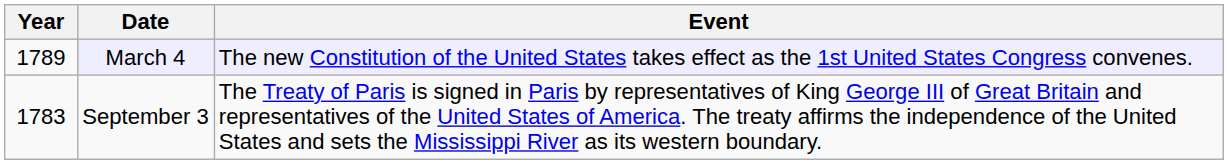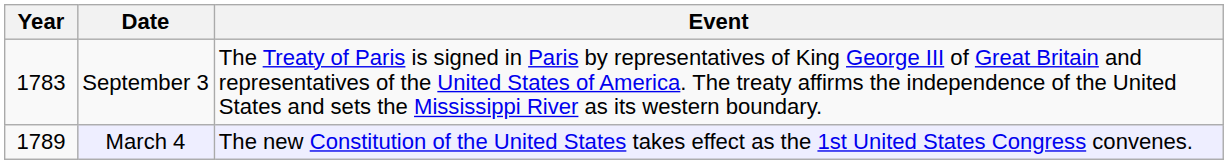 <table class="wikitable" style="width:100%;">
 <tr>
 <th style="width:6%">Year</th>
 <th style="width:8%">Date</th>
 <th style="width:86%">Event</th>
 </tr>
 <tr>
+<td align=center rowspan=1>1783</td>
+<td align=center>September 3</td>
+<td>The <a href='#'>Treaty of Paris</a> is signed in <a href='#'>Paris</a> by representatives of King <a href='#'>George III</a> of <a href='#'>Great Britain</a> and representatives of the <a href='#'>United States of America</a>. The treaty affirms the independence of the United States and sets the <a href='#'>Mississippi River</a> as its western boundary.</td>
+</tr>
+<tr>
 <td align=center rowspan=1>1789</td>
 <td style="background-color:#EEEEFF;" align=center>March 4</td>
 <td style="background-color:#EEEEFF;">The new <a href='#'>Constitution of the United States</a> takes effect as the <a href='#'>1st United States Congress</a> convenes.</td>
 </tr>
-<tr>
-<td align=center rowspan=1>1783</td>
-<td align=center>September 3</td>
-<td>The <a href='#'>Treaty of Paris</a> is signed in <a href='#'>Paris</a> by representatives of King <a href='#'>George III</a> of <a href='#'>Great Britain</a> and representatives of the <a href='#'>United States of America</a>. The treaty affirms the independence of the United States and sets the <a href='#'>Mississippi River</a> as its western boundary.</td>
-</tr>
 </table>
